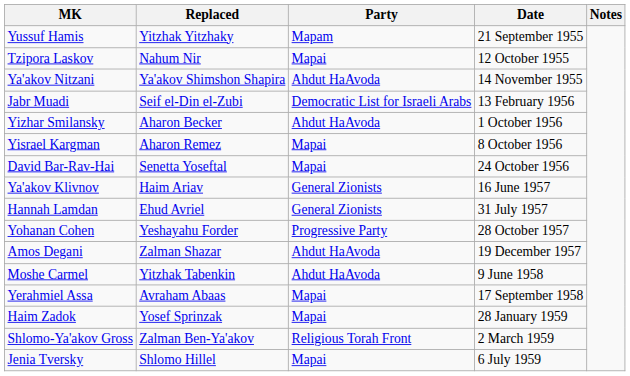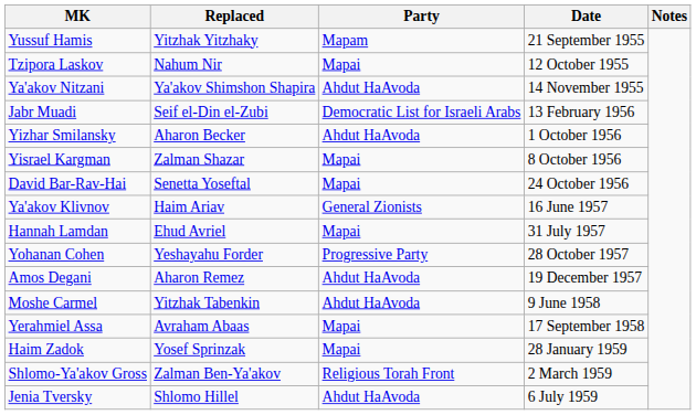 <table class="sort wikitable sortable" style="text-align:left">
 <tr>
 <th>MK</th>
 <th>Replaced</th>
 <th>Party</th>
 <th>Date</th>
 <th>Notes</th>
 </tr>
 <tr>
 <td><a href='#'>Yussuf Hamis</a></td>
 <td><a href='#'>Yitzhak Yitzhaky</a></td>
 <td><a href='#'>Mapam</a></td>
 <td>21 September 1955</td>
 </tr>
 <tr>
 <td><a href='#'>Tzipora Laskov</a></td>
 <td><a href='#'>Nahum Nir</a></td>
 <td><a href='#'>Mapai</a></td>
 <td>12 October 1955</td>
 </tr>
 <tr>
 <td><a href='#'>Ya'akov Nitzani</a></td>
 <td><a href='#'>Ya'akov Shimshon Shapira</a></td>
 <td><a href='#'>Ahdut HaAvoda</a></td>
 <td>14 November 1955</td>
 </tr>
 <tr>
 <td><a href='#'>Jabr Muadi</a></td>
 <td><a href='#'>Seif el-Din el-Zubi</a></td>
 <td><a href='#'>Democratic List for Israeli Arabs</a></td>
 <td>13 February 1956</td>
 </tr>
 <tr>
 <td><a href='#'>Yizhar Smilansky</a></td>
 <td><a href='#'>Aharon Becker</a></td>
 <td><a href='#'>Ahdut HaAvoda</a></td>
 <td>1 October 1956</td>
 </tr>
 <tr>
 <td><a href='#'>Yisrael Kargman</a></td>
-<td><a href='#'>Aharon Remez</a></td>
+<td><a href='#'>Zalman Shazar</a></td>
 <td><a href='#'>Mapai</a></td>
 <td>8 October 1956</td>
 </tr>
 <tr>
 <td><a href='#'>David Bar-Rav-Hai</a></td>
 <td><a href='#'>Senetta Yoseftal</a></td>
 <td><a href='#'>Mapai</a></td>
 <td>24 October 1956</td>
 </tr>
 <tr>
 <td><a href='#'>Ya'akov Klivnov</a></td>
 <td><a href='#'>Haim Ariav</a></td>
 <td><a href='#'>General Zionists</a></td>
 <td>16 June 1957</td>
 </tr>
 <tr>
 <td><a href='#'>Hannah Lamdan</a></td>
 <td><a href='#'>Ehud Avriel</a></td>
-<td><a href='#'>General Zionists</a></td>
+<td><a href='#'>Mapai</a></td>
 <td>31 July 1957</td>
 </tr>
 <tr>
 <td><a href='#'>Yohanan Cohen</a></td>
 <td><a href='#'>Yeshayahu Forder</a></td>
 <td><a href='#'>Progressive Party</a></td>
 <td>28 October 1957</td>
 </tr>
 <tr>
 <td><a href='#'>Amos Degani</a></td>
-<td><a href='#'>Zalman Shazar</a></td>
+<td><a href='#'>Aharon Remez</a></td>
 <td><a href='#'>Ahdut HaAvoda</a></td>
 <td>19 December 1957</td>
 </tr>
 <tr>
 <td><a href='#'>Moshe Carmel</a></td>
 <td><a href='#'>Yitzhak Tabenkin</a></td>
 <td><a href='#'>Ahdut HaAvoda</a></td>
 <td>9 June 1958</td>
 </tr>
 <tr>
 <td><a href='#'>Yerahmiel Assa</a></td>
 <td><a href='#'>Avraham Abaas</a></td>
 <td><a href='#'>Mapai</a></td>
 <td>17 September 1958</td>
 </tr>
 <tr>
 <td><a href='#'>Haim Zadok</a></td>
 <td><a href='#'>Yosef Sprinzak</a></td>
 <td><a href='#'>Mapai</a></td>
 <td>28 January 1959</td>
 </tr>
 <tr>
 <td><a href='#'>Shlomo-Ya'akov Gross</a></td>
 <td><a href='#'>Zalman Ben-Ya'akov</a></td>
 <td><a href='#'>Religious Torah Front</a></td>
 <td>2 March 1959</td>
 </tr>
 <tr>
 <td><a href='#'>Jenia Tversky</a></td>
 <td><a href='#'>Shlomo Hillel</a></td>
-<td><a href='#'>Mapai</a></td>
+<td><a href='#'>Ahdut HaAvoda</a></td>
 <td>6 July 1959</td>
 </tr>
 </table>
